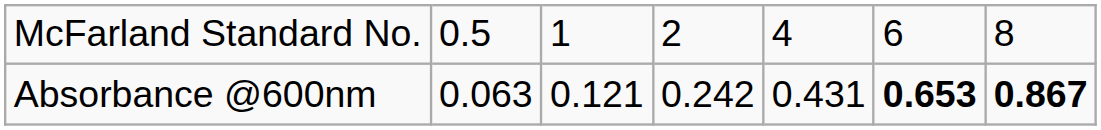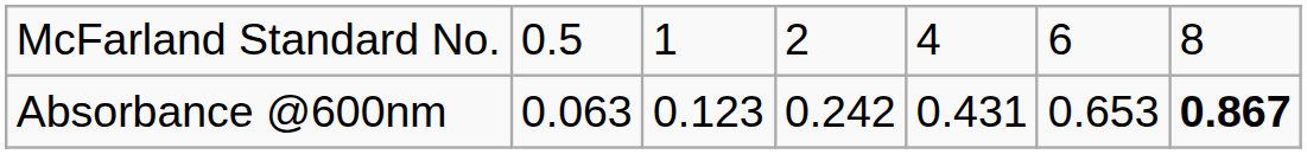 <table class="wikitable">
 <tr>
 <td>McFarland Standard No.</td>
 <td>0.5</td>
 <td>1</td>
 <td>2</td>
 <td>4</td>
 <td>6</td>
 <td>8</td>
 </tr>
 <tr>
 <td>Absorbance @600nm</td>
 <td>0.063</td>
-<td>0.121</td>
+<td>0.123</td>
 <td>0.242</td>
 <td>0.431</td>
-<td><strong>0.653</strong></td>
+<td>0.653</td>
 <td><strong>0.867</strong></td>
 </tr>
 </table>
